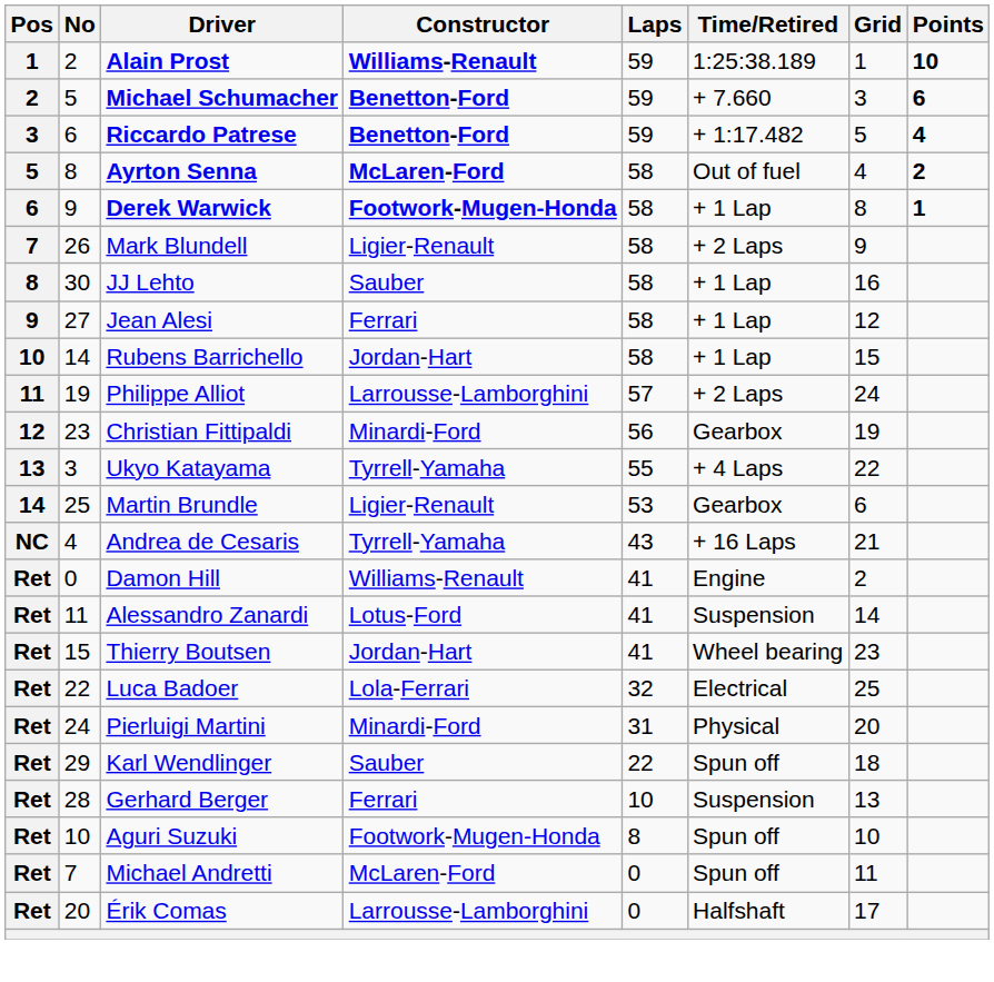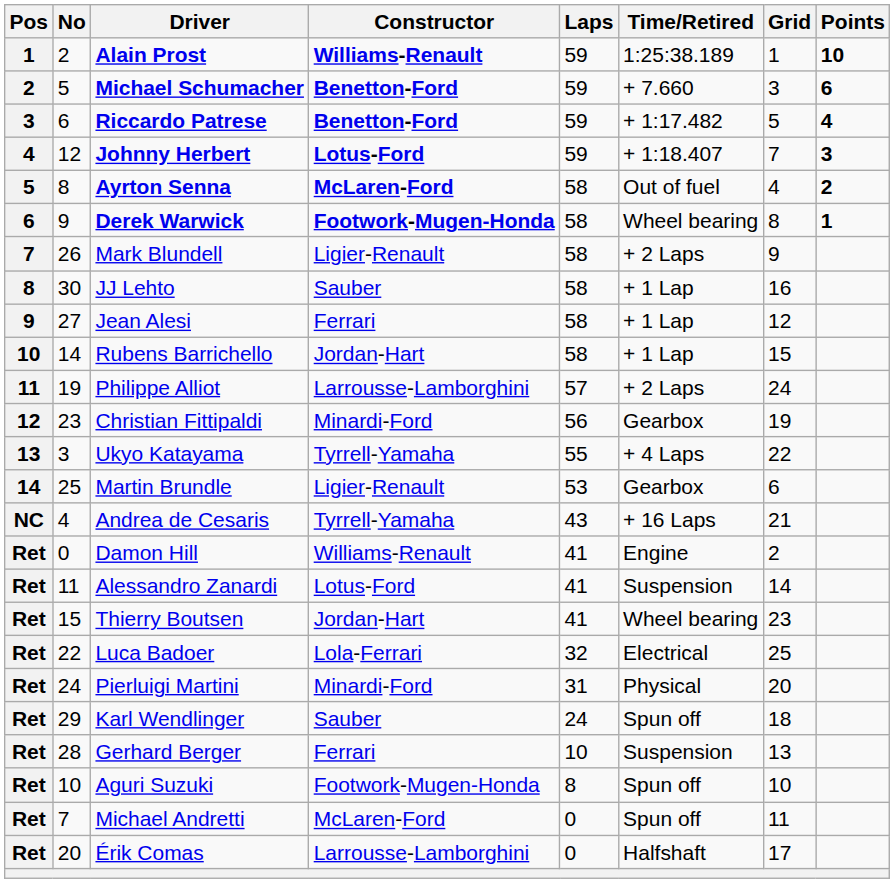 <table class="wikitable" style="font-size: 95%;">
 <tr>
 <th>Pos</th>
 <th>No</th>
 <th>Driver</th>
 <th>Constructor</th>
 <th>Laps</th>
 <th>Time/Retired</th>
 <th>Grid</th>
 <th>Points</th>
 </tr>
 <tr>
 <th>1</th>
 <td>2</td>
 <td> <strong><a href='#'>Alain Prost</a></strong></td>
 <td><strong><a href='#'>Williams</a>-<a href='#'>Renault</a></strong></td>
 <td>59</td>
 <td>1:25:38.189</td>
 <td>1</td>
 <td><strong>10</strong></td>
 </tr>
 <tr>
 <th>2</th>
 <td>5</td>
 <td> <strong><a href='#'>Michael Schumacher</a></strong></td>
 <td><strong><a href='#'>Benetton</a>-<a href='#'>Ford</a></strong></td>
 <td>59</td>
 <td>+ 7.660</td>
 <td>3</td>
 <td><strong>6</strong></td>
 </tr>
 <tr>
 <th>3</th>
 <td>6</td>
 <td> <strong><a href='#'>Riccardo Patrese</a></strong></td>
 <td><strong><a href='#'>Benetton</a>-<a href='#'>Ford</a></strong></td>
 <td>59</td>
 <td>+ 1:17.482</td>
 <td>5</td>
 <td><strong>4</strong></td>
 </tr>
 <tr>
+<th>4</th>
+<td>12</td>
+<td> <strong><a href='#'>Johnny Herbert</a></strong></td>
+<td><strong><a href='#'>Lotus</a>-<a href='#'>Ford</a></strong></td>
+<td>59</td>
+<td>+ 1:18.407</td>
+<td>7</td>
+<td><strong>3</strong></td>
+</tr>
+<tr>
 <th>5</th>
 <td>8</td>
 <td> <strong><a href='#'>Ayrton Senna</a></strong></td>
 <td><strong><a href='#'>McLaren</a>-<a href='#'>Ford</a></strong></td>
 <td>58</td>
 <td>Out of fuel</td>
 <td>4</td>
 <td><strong>2</strong></td>
 </tr>
 <tr>
 <th>6</th>
 <td>9</td>
 <td> <strong><a href='#'>Derek Warwick</a></strong></td>
 <td><strong><a href='#'>Footwork</a>-<a href='#'>Mugen-Honda</a></strong></td>
 <td>58</td>
-<td>+ 1 Lap</td>
+<td>Wheel bearing</td>
 <td>8</td>
 <td><strong>1</strong></td>
 </tr>
 <tr>
 <th>7</th>
 <td>26</td>
 <td> <a href='#'>Mark Blundell</a></td>
 <td><a href='#'>Ligier</a>-<a href='#'>Renault</a></td>
 <td>58</td>
 <td>+ 2 Laps</td>
 <td>9</td>
 <td> </td>
 </tr>
 <tr>
 <th>8</th>
 <td>30</td>
 <td> <a href='#'>JJ Lehto</a></td>
 <td><a href='#'>Sauber</a></td>
 <td>58</td>
 <td>+ 1 Lap</td>
 <td>16</td>
 <td> </td>
 </tr>
 <tr>
 <th>9</th>
 <td>27</td>
 <td> <a href='#'>Jean Alesi</a></td>
 <td><a href='#'>Ferrari</a></td>
 <td>58</td>
 <td>+ 1 Lap</td>
 <td>12</td>
 <td> </td>
 </tr>
 <tr>
 <th>10</th>
 <td>14</td>
 <td> <a href='#'>Rubens Barrichello</a></td>
 <td><a href='#'>Jordan</a>-<a href='#'>Hart</a></td>
 <td>58</td>
 <td>+ 1 Lap</td>
 <td>15</td>
 <td> </td>
 </tr>
 <tr>
 <th>11</th>
 <td>19</td>
 <td> <a href='#'>Philippe Alliot</a></td>
 <td><a href='#'>Larrousse</a>-<a href='#'>Lamborghini</a></td>
 <td>57</td>
 <td>+ 2 Laps</td>
 <td>24</td>
 <td> </td>
 </tr>
 <tr>
 <th>12</th>
 <td>23</td>
 <td> <a href='#'>Christian Fittipaldi</a></td>
 <td><a href='#'>Minardi</a>-<a href='#'>Ford</a></td>
 <td>56</td>
 <td>Gearbox</td>
 <td>19</td>
 <td> </td>
 </tr>
 <tr>
 <th>13</th>
 <td>3</td>
 <td> <a href='#'>Ukyo Katayama</a></td>
 <td><a href='#'>Tyrrell</a>-<a href='#'>Yamaha</a></td>
 <td>55</td>
 <td>+ 4 Laps</td>
 <td>22</td>
 <td> </td>
 </tr>
 <tr>
 <th>14</th>
 <td>25</td>
 <td> <a href='#'>Martin Brundle</a></td>
 <td><a href='#'>Ligier</a>-<a href='#'>Renault</a></td>
 <td>53</td>
 <td>Gearbox</td>
 <td>6</td>
 <td> </td>
 </tr>
 <tr>
 <th>NC</th>
 <td>4</td>
 <td> <a href='#'>Andrea de Cesaris</a></td>
 <td><a href='#'>Tyrrell</a>-<a href='#'>Yamaha</a></td>
 <td>43</td>
 <td>+ 16 Laps</td>
 <td>21</td>
 <td> </td>
 </tr>
 <tr>
 <th>Ret</th>
 <td>0</td>
 <td> <a href='#'>Damon Hill</a></td>
 <td><a href='#'>Williams</a>-<a href='#'>Renault</a></td>
 <td>41</td>
 <td>Engine</td>
 <td>2</td>
 <td> </td>
 </tr>
 <tr>
 <th>Ret</th>
 <td>11</td>
 <td> <a href='#'>Alessandro Zanardi</a></td>
 <td><a href='#'>Lotus</a>-<a href='#'>Ford</a></td>
 <td>41</td>
 <td>Suspension</td>
 <td>14</td>
 <td> </td>
 </tr>
 <tr>
 <th>Ret</th>
 <td>15</td>
 <td> <a href='#'>Thierry Boutsen</a></td>
 <td><a href='#'>Jordan</a>-<a href='#'>Hart</a></td>
 <td>41</td>
 <td>Wheel bearing</td>
 <td>23</td>
 <td> </td>
 </tr>
 <tr>
 <th>Ret</th>
 <td>22</td>
 <td> <a href='#'>Luca Badoer</a></td>
 <td><a href='#'>Lola</a>-<a href='#'>Ferrari</a></td>
 <td>32</td>
 <td>Electrical</td>
 <td>25</td>
 <td> </td>
 </tr>
 <tr>
 <th>Ret</th>
 <td>24</td>
 <td> <a href='#'>Pierluigi Martini</a></td>
 <td><a href='#'>Minardi</a>-<a href='#'>Ford</a></td>
 <td>31</td>
 <td>Physical</td>
 <td>20</td>
 <td> </td>
 </tr>
 <tr>
 <th>Ret</th>
 <td>29</td>
 <td> <a href='#'>Karl Wendlinger</a></td>
 <td><a href='#'>Sauber</a></td>
-<td>22</td>
+<td>24</td>
 <td>Spun off</td>
 <td>18</td>
 <td> </td>
 </tr>
 <tr>
 <th>Ret</th>
 <td>28</td>
 <td> <a href='#'>Gerhard Berger</a></td>
 <td><a href='#'>Ferrari</a></td>
 <td>10</td>
 <td>Suspension</td>
 <td>13</td>
 <td> </td>
 </tr>
 <tr>
 <th>Ret</th>
 <td>10</td>
 <td> <a href='#'>Aguri Suzuki</a></td>
 <td><a href='#'>Footwork</a>-<a href='#'>Mugen-Honda</a></td>
 <td>8</td>
 <td>Spun off</td>
 <td>10</td>
 <td> </td>
 </tr>
 <tr>
 <th>Ret</th>
 <td>7</td>
 <td> <a href='#'>Michael Andretti</a></td>
 <td><a href='#'>McLaren</a>-<a href='#'>Ford</a></td>
 <td>0</td>
 <td>Spun off</td>
 <td>11</td>
 <td> </td>
 </tr>
 <tr>
 <th>Ret</th>
 <td>20</td>
 <td> <a href='#'>Érik Comas</a></td>
 <td><a href='#'>Larrousse</a>-<a href='#'>Lamborghini</a></td>
 <td>0</td>
 <td>Halfshaft</td>
 <td>17</td>
 <td> </td>
 </tr>
 <tr>
 <th colspan="8"></th>
 </tr>
 </table>
